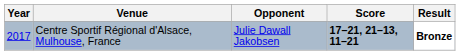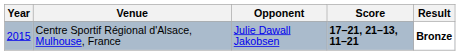 <table class="sortable wikitable" style="font-size: 90%;">
 <tr>
 <th>Year</th>
 <th>Venue</th>
 <th>Opponent</th>
 <th>Score</th>
 <th>Result</th>
 </tr>
 <tr style="background:#AABBCC">
-<td align="center"><a href='#'>2017</a></td>
+<td align="center"><a href='#'>2015</a></td>
 <td align="left">Centre Sportif Régional d'Alsace, <a href='#'>Mulhouse</a>, France</td>
 <td align="left"> <a href='#'>Julie Dawall Jakobsen</a></td>
 <td align="left"><strong>17–21, 21–13, 11–21</strong></td>
 <td style="text-align:left; background:white"> <strong>Bronze</strong></td>
 </tr>
 </table>
